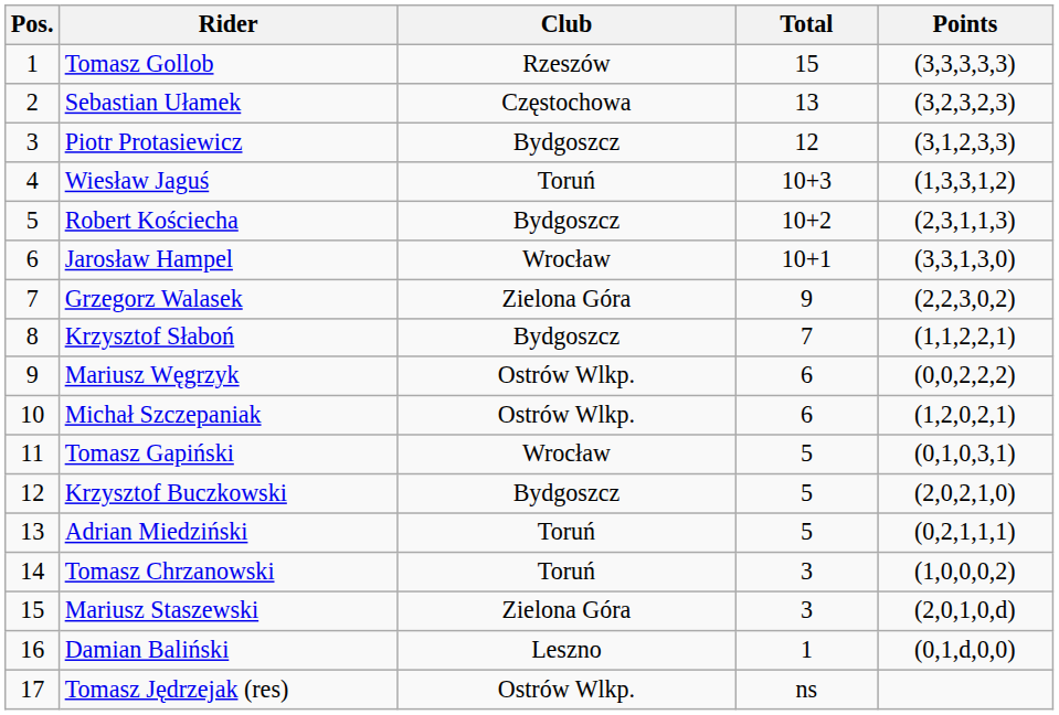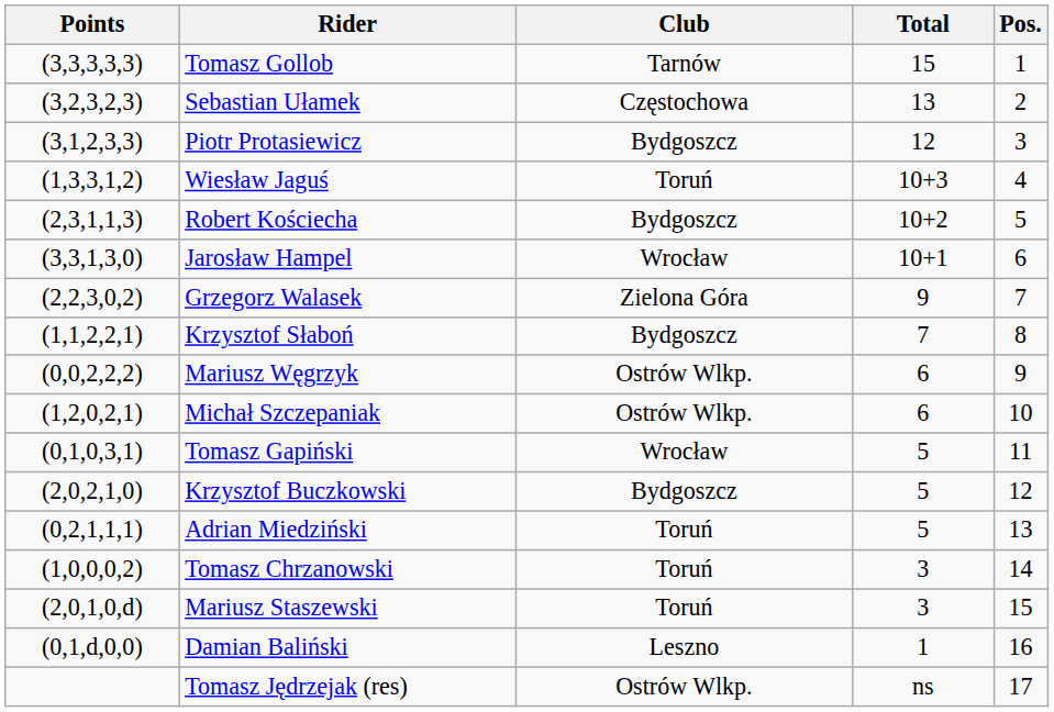 <table class=wikitable style="font-size:93%;">
 <tr>
-<th width=25px>Pos.</th>
+<th width=100px>Points</th>
 <th width=200px>Rider</th>
 <th width=200px>Club</th>
 <th width=80px>Total</th>
-<th width=100px>Points</th>
+<th width=25px>Pos.</th>
 </tr>
 <tr align=center>
+<td>(3,3,3,3,3)</td>
+<td align=left><a href='#'>Tomasz Gollob</a></td>
+<td>Tarnów</td>
+<td>15</td>
 <td>1</td>
-<td align=left><a href='#'>Tomasz Gollob</a></td>
-<td>Rzeszów</td>
-<td>15</td>
-<td>(3,3,3,3,3)</td>
 </tr>
 <tr align=center>
-<td>2</td>
+<td>(3,2,3,2,3)</td>
 <td align=left><a href='#'>Sebastian Ułamek</a></td>
 <td>Częstochowa</td>
 <td>13</td>
-<td>(3,2,3,2,3)</td>
+<td>2</td>
 </tr>
 <tr align=center>
-<td>3</td>
+<td>(3,1,2,3,3)</td>
 <td align=left><a href='#'>Piotr Protasiewicz</a></td>
 <td>Bydgoszcz</td>
 <td>12</td>
-<td>(3,1,2,3,3)</td>
+<td>3</td>
 </tr>
 <tr align=center>
-<td>4</td>
+<td>(1,3,3,1,2)</td>
 <td align=left><a href='#'>Wiesław Jaguś</a></td>
 <td>Toruń</td>
 <td>10+3</td>
-<td>(1,3,3,1,2)</td>
+<td>4</td>
 </tr>
 <tr align=center>
-<td>5</td>
+<td>(2,3,1,1,3)</td>
 <td align=left><a href='#'>Robert Kościecha</a></td>
 <td>Bydgoszcz</td>
 <td>10+2</td>
-<td>(2,3,1,1,3)</td>
+<td>5</td>
 </tr>
 <tr align=center>
-<td>6</td>
+<td>(3,3,1,3,0)</td>
 <td align=left><a href='#'>Jarosław Hampel</a></td>
 <td>Wrocław</td>
 <td>10+1</td>
-<td>(3,3,1,3,0)</td>
+<td>6</td>
 </tr>
 <tr align=center>
-<td>7</td>
+<td>(2,2,3,0,2)</td>
 <td align=left><a href='#'>Grzegorz Walasek</a></td>
 <td>Zielona Góra</td>
 <td>9</td>
-<td>(2,2,3,0,2)</td>
+<td>7</td>
 </tr>
 <tr align=center>
-<td>8</td>
+<td>(1,1,2,2,1)</td>
 <td align=left><a href='#'>Krzysztof Słaboń</a></td>
 <td>Bydgoszcz</td>
 <td>7</td>
-<td>(1,1,2,2,1)</td>
+<td>8</td>
 </tr>
 <tr align=center>
-<td>9</td>
+<td>(0,0,2,2,2)</td>
 <td align=left><a href='#'>Mariusz Węgrzyk</a></td>
 <td>Ostrów Wlkp.</td>
 <td>6</td>
-<td>(0,0,2,2,2)</td>
+<td>9</td>
 </tr>
 <tr align=center>
-<td>10</td>
+<td>(1,2,0,2,1)</td>
 <td align=left><a href='#'>Michał Szczepaniak</a></td>
 <td>Ostrów Wlkp.</td>
 <td>6</td>
-<td>(1,2,0,2,1)</td>
+<td>10</td>
 </tr>
 <tr align=center>
-<td>11</td>
+<td>(0,1,0,3,1)</td>
 <td align=left><a href='#'>Tomasz Gapiński</a></td>
 <td>Wrocław</td>
 <td>5</td>
-<td>(0,1,0,3,1)</td>
+<td>11</td>
 </tr>
 <tr align=center>
-<td>12</td>
+<td>(2,0,2,1,0)</td>
 <td align=left><a href='#'>Krzysztof Buczkowski</a></td>
 <td>Bydgoszcz</td>
 <td>5</td>
-<td>(2,0,2,1,0)</td>
+<td>12</td>
 </tr>
 <tr align=center>
-<td>13</td>
+<td>(0,2,1,1,1)</td>
 <td align=left><a href='#'>Adrian Miedziński</a></td>
 <td>Toruń</td>
 <td>5</td>
-<td>(0,2,1,1,1)</td>
+<td>13</td>
 </tr>
 <tr align=center>
-<td>14</td>
+<td>(1,0,0,0,2)</td>
 <td align=left><a href='#'>Tomasz Chrzanowski</a></td>
 <td>Toruń</td>
 <td>3</td>
-<td>(1,0,0,0,2)</td>
+<td>14</td>
 </tr>
 <tr align=center>
+<td>(2,0,1,0,d)</td>
+<td align=left><a href='#'>Mariusz Staszewski</a></td>
+<td>Toruń</td>
+<td>3</td>
 <td>15</td>
-<td align=left><a href='#'>Mariusz Staszewski</a></td>
-<td>Zielona Góra</td>
-<td>3</td>
-<td>(2,0,1,0,d)</td>
 </tr>
 <tr align=center>
-<td>16</td>
+<td>(0,1,d,0,0)</td>
 <td align=left><a href='#'>Damian Baliński</a></td>
 <td>Leszno</td>
 <td>1</td>
-<td>(0,1,d,0,0)</td>
+<td>16</td>
 </tr>
 <tr align=center>
-<td>17</td>
+<td></td>
 <td align=left><a href='#'>Tomasz Jędrzejak</a> (res)</td>
 <td>Ostrów Wlkp.</td>
 <td>ns</td>
-<td></td>
+<td>17</td>
 </tr>
 </table>
